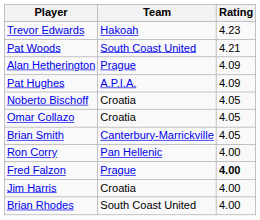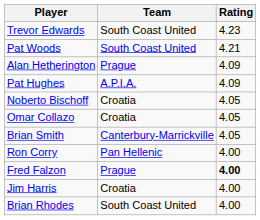 <table class="wikitable defaultcenter col3right">
 <tr>
 <th>Player</th>
 <th>Team</th>
 <th>Rating</th>
 </tr>
 <tr>
 <td><a href='#'>Trevor Edwards</a></td>
-<td><a href='#'>Hakoah</a></td>
+<td>South Coast United</td>
 <td>4.23</td>
 </tr>
 <tr>
 <td><a href='#'>Pat Woods</a></td>
 <td><a href='#'>South Coast United</a></td>
 <td>4.21</td>
 </tr>
 <tr>
 <td><a href='#'>Alan Hetherington</a></td>
 <td><a href='#'>Prague</a></td>
 <td>4.09</td>
 </tr>
 <tr>
 <td><a href='#'>Pat Hughes</a></td>
 <td><a href='#'>A.P.I.A.</a></td>
 <td>4.09</td>
 </tr>
 <tr>
 <td><a href='#'>Noberto Bischoff</a></td>
 <td>Croatia</td>
 <td>4.05</td>
 </tr>
 <tr>
 <td><a href='#'>Omar Collazo</a></td>
 <td>Croatia</td>
 <td>4.05</td>
 </tr>
 <tr>
 <td><a href='#'>Brian Smith</a></td>
 <td><a href='#'>Canterbury-Marrickville</a></td>
 <td>4.05</td>
 </tr>
 <tr>
 <td><a href='#'>Ron Corry</a></td>
 <td><a href='#'>Pan Hellenic</a></td>
 <td>4.00</td>
 </tr>
 <tr>
 <td><a href='#'>Fred Falzon</a></td>
 <td><a href='#'>Prague</a></td>
 <td><strong>4.00</strong></td>
 </tr>
 <tr>
 <td><a href='#'>Jim Harris</a></td>
 <td>Croatia</td>
 <td>4.00</td>
 </tr>
 <tr>
 <td><a href='#'>Brian Rhodes</a></td>
 <td>South Coast United</td>
 <td>4.00</td>
 </tr>
 </table>
